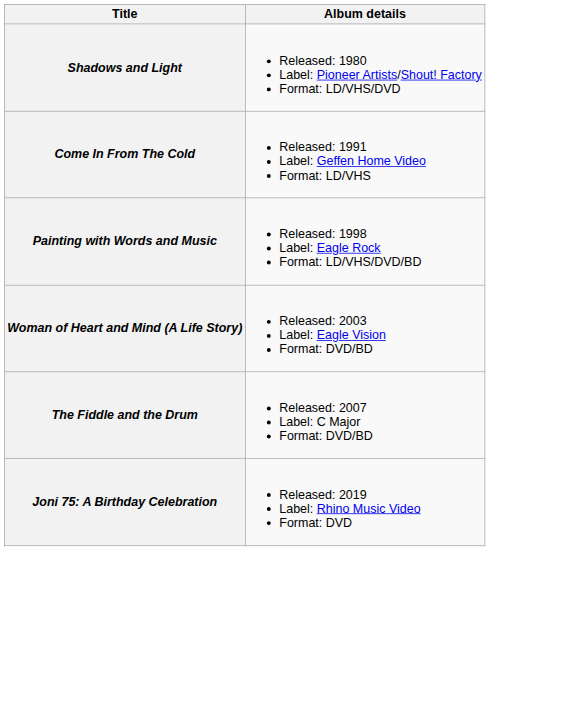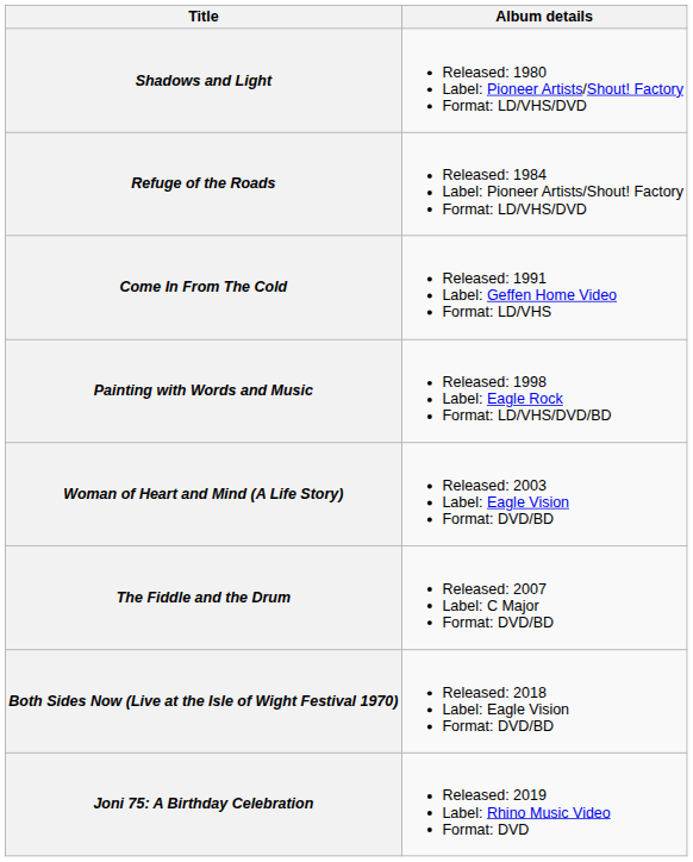 <table class="wikitable plainrowheaders">
 <tr>
 <th>Title</th>
 <th>Album details</th>
 </tr>
 <tr>
 <th scope="row"><em>Shadows and Light</em></th>
 <td><br><ul><li>Released: 1980</li><li>Label: <a href='#'>Pioneer Artists</a>/<a href='#'>Shout! Factory</a></li><li>Format: LD/VHS/DVD</li></ul></td>
+</tr>
+<tr>
+<th scope="row"><em>Refuge of the Roads</em></th>
+<td><br><ul><li>Released: 1984</li><li>Label: Pioneer Artists/Shout! Factory</li><li>Format: LD/VHS/DVD</li></ul></td>
 </tr>
 <tr>
 <th scope="row"><em>Come In From The Cold</em></th>
 <td><br><ul><li>Released: 1991</li><li>Label: <a href='#'>Geffen Home Video</a></li><li>Format: LD/VHS</li></ul></td>
 </tr>
 <tr>
 <th scope="row"><em>Painting with Words and Music</em></th>
 <td><br><ul><li>Released: 1998</li><li>Label: <a href='#'>Eagle Rock</a></li><li>Format: LD/VHS/DVD/BD</li></ul></td>
 </tr>
 <tr>
 <th scope="row"><em>Woman of Heart and Mind (A Life Story)</em></th>
 <td><br><ul><li>Released: 2003</li><li>Label: <a href='#'>Eagle Vision</a></li><li>Format: DVD/BD</li></ul></td>
 </tr>
 <tr>
 <th scope="row"><em>The Fiddle and the Drum</em></th>
 <td><br><ul><li>Released: 2007</li><li>Label: C Major</li><li>Format: DVD/BD</li></ul></td>
 </tr>
 <tr>
+<th scope="row"><em>Both Sides Now (Live at the Isle of Wight Festival 1970)</em></th>
+<td><br><ul><li>Released: 2018</li><li>Label: Eagle Vision</li><li>Format: DVD/BD</li></ul></td>
+</tr>
+<tr>
 <th scope="row"><em>Joni 75: A Birthday Celebration</em></th>
 <td><br><ul><li>Released: 2019</li><li>Label: <a href='#'>Rhino Music Video</a></li><li>Format: DVD</li></ul></td>
 </tr>
 </table>
